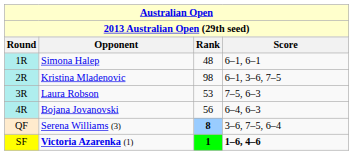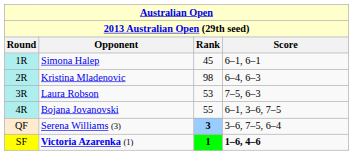 <table class=wikitable>
 <tr>
 <th colspan=4 style=background:#ffc><a href='#'>Australian Open</a></th>
 </tr>
 <tr>
 <th colspan=4 style=background:#ffc><a href='#'>2013 Australian Open</a> (29th seed)</th>
 </tr>
 <tr>
 <th width=40>Round</th>
 <th width=235>Opponent</th>
 <th width=20>Rank</th>
 <th width=190>Score</th>
 </tr>
 <tr>
 <td align=center style=background:#afeeee>1R</td>
 <td> <a href='#'>Simona Halep</a></td>
-<td align=center>48</td>
+<td align=center>45</td>
 <td>6–1, 6–1</td>
 </tr>
 <tr>
 <td align=center style=background:#afeeee>2R</td>
 <td> <a href='#'>Kristina Mladenovic</a></td>
 <td align=center>98</td>
-<td>6–1, 3–6, 7–5</td>
+<td>6–4, 6–3</td>
 </tr>
 <tr>
 <td align=center style=background:#afeeee>3R</td>
 <td> <a href='#'>Laura Robson</a></td>
 <td align=center>53</td>
 <td>7–5, 6–3</td>
 </tr>
 <tr>
 <td align=center style=background:#afeeee>4R</td>
 <td> <a href='#'>Bojana Jovanovski</a></td>
-<td align=center>56</td>
-<td>6–4, 6–3</td>
+<td align=center>55</td>
+<td>6–1, 3–6, 7–5</td>
 </tr>
 <tr>
 <td align=center style=background:#ffebcd>QF</td>
 <td> <a href='#'>Serena Williams</a> <small>(3)</small></td>
-<td align=center bgcolor=99ccff><strong>8</strong></td>
+<td align=center bgcolor=99ccff><strong>3</strong></td>
 <td>3–6, 7–5, 6–4</td>
 </tr>
 <tr>
 <td align=center style=background:yellow>SF</td>
 <td> <strong><a href='#'>Victoria Azarenka</a></strong> <small>(1)</small></td>
 <td align=center bgcolor=lime><strong>1</strong></td>
 <td><strong>1–6, 4–6</strong></td>
 </tr>
 </table>
